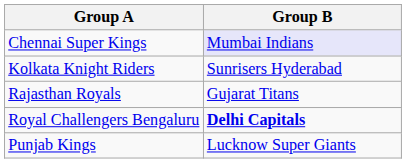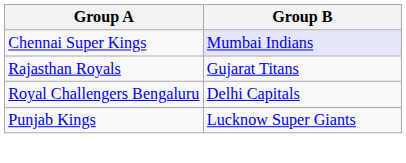 <table class="wikitable">
 <tr>
 <th style="width:50%;">Group A</th>
 <th style="width:50%;">Group B</th>
 </tr>
 <tr>
 <td><a href='#'>Chennai Super Kings</a></td>
 <td style="background: lavender;"><a href='#'>Mumbai Indians</a></td>
 </tr>
 <tr>
-<td><a href='#'>Kolkata Knight Riders</a></td>
-<td><a href='#'>Sunrisers Hyderabad</a></td>
-</tr>
-<tr>
 <td><a href='#'>Rajasthan Royals</a></td>
 <td><a href='#'>Gujarat Titans</a></td>
 </tr>
 <tr>
 <td><a href='#'>Royal Challengers Bengaluru</a></td>
-<td><strong><a href='#'>Delhi Capitals</a></strong></td>
+<td><a href='#'>Delhi Capitals</a></td>
 </tr>
 <tr>
 <td><a href='#'>Punjab Kings</a></td>
 <td><a href='#'>Lucknow Super Giants</a></td>
 </tr>
 </table>
